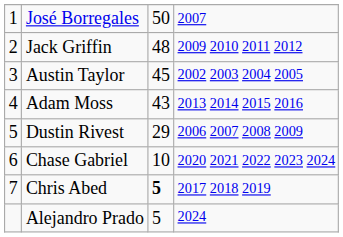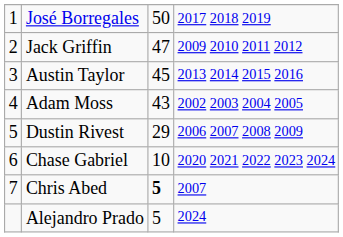 <table class="wikitable">
 <tr>
 </tr>
 <tr>
 <td>1</td>
 <td><a href='#'>José Borregales</a></td>
 <td>50</td>
-<td style="font-size:80%;"><a href='#'>2007</a></td>
+<td style="font-size:80%;"><a href='#'>2017</a> <a href='#'>2018</a> <a href='#'>2019</a></td>
 </tr>
 <tr>
 <td>2</td>
 <td>Jack Griffin</td>
-<td>48</td>
+<td>47</td>
 <td style="font-size:80%;"><a href='#'>2009</a> <a href='#'>2010</a> <a href='#'>2011</a> <a href='#'>2012</a></td>
 </tr>
 <tr>
 <td>3</td>
 <td>Austin Taylor</td>
 <td>45</td>
-<td style="font-size:80%;"><a href='#'>2002</a> <a href='#'>2003</a> <a href='#'>2004</a> <a href='#'>2005</a></td>
+<td style="font-size:80%;"><a href='#'>2013</a> <a href='#'>2014</a> <a href='#'>2015</a> <a href='#'>2016</a></td>
 </tr>
 <tr>
 <td>4</td>
 <td>Adam Moss</td>
 <td>43</td>
-<td style="font-size:80%;"><a href='#'>2013</a> <a href='#'>2014</a> <a href='#'>2015</a> <a href='#'>2016</a></td>
+<td style="font-size:80%;"><a href='#'>2002</a> <a href='#'>2003</a> <a href='#'>2004</a> <a href='#'>2005</a></td>
 </tr>
 <tr>
 <td>5</td>
 <td>Dustin Rivest</td>
 <td>29</td>
 <td style="font-size:80%;"><a href='#'>2006</a> <a href='#'>2007</a> <a href='#'>2008</a> <a href='#'>2009</a></td>
 </tr>
 <tr>
 <td>6</td>
 <td>Chase Gabriel</td>
 <td>10</td>
 <td style="font-size:80%;"><a href='#'>2020</a> <a href='#'>2021</a> <a href='#'>2022</a> <a href='#'>2023</a> <a href='#'>2024</a></td>
 </tr>
 <tr>
 <td>7</td>
 <td>Chris Abed</td>
 <td><strong>5</strong></td>
-<td style="font-size:80%;"><a href='#'>2017</a> <a href='#'>2018</a> <a href='#'>2019</a></td>
+<td style="font-size:80%;"><a href='#'>2007</a></td>
 </tr>
 <tr>
 <td></td>
 <td>Alejandro Prado</td>
 <td>5</td>
 <td style="font-size:80%;"><a href='#'>2024</a></td>
 </tr>
 </table>
